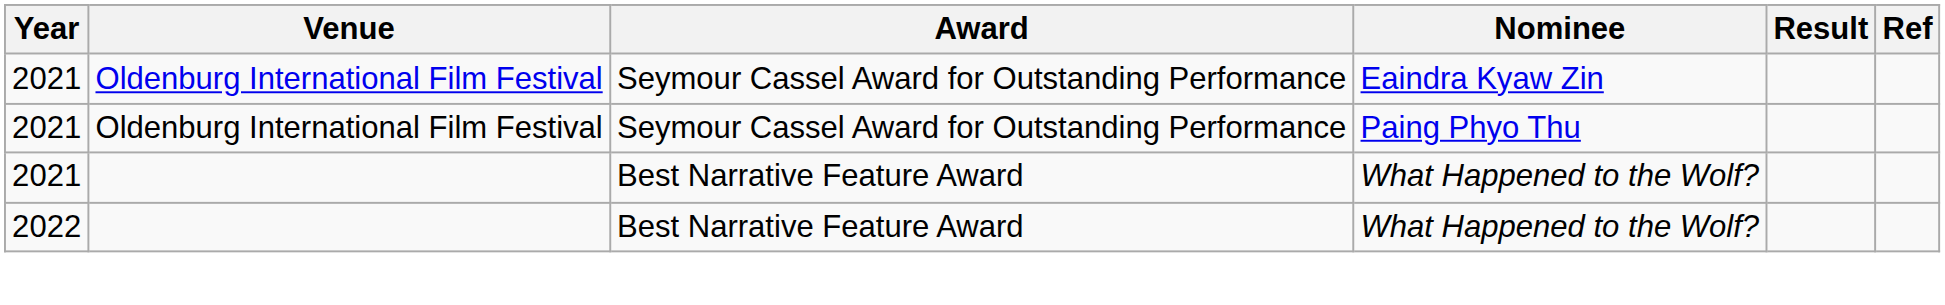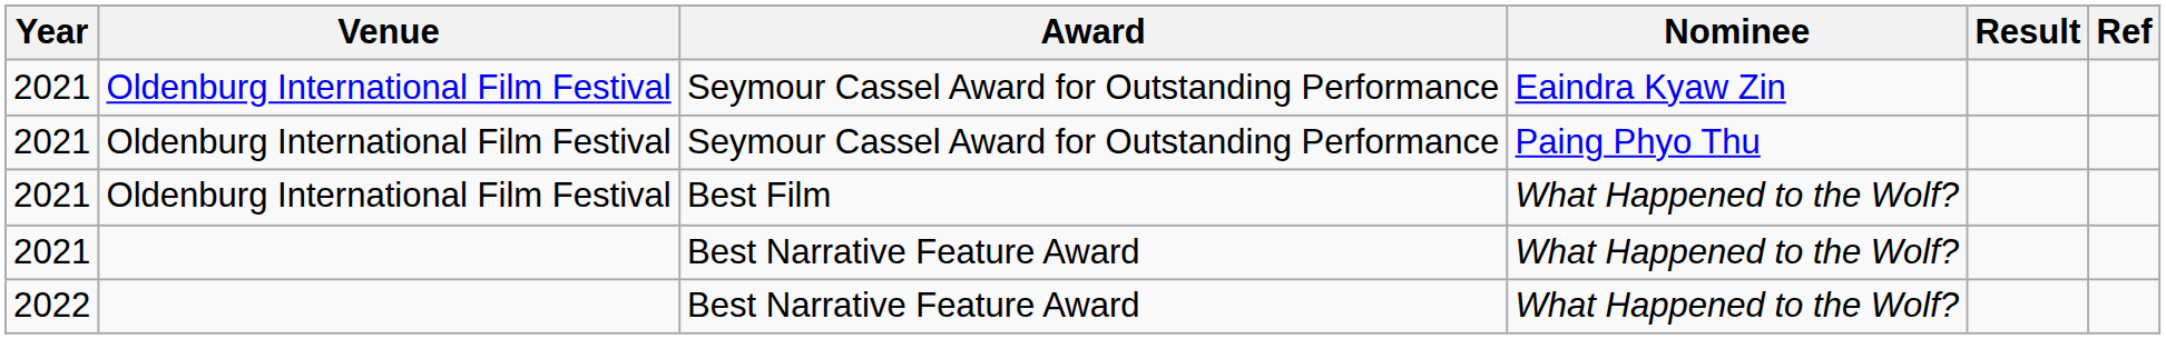 <table class="wikitable">
 <tr>
 <th>Year</th>
 <th>Venue</th>
 <th>Award</th>
 <th>Nominee</th>
 <th>Result</th>
 <th>Ref</th>
 </tr>
 <tr>
 <td>2021</td>
 <td><a href='#'>Oldenburg International Film Festival</a></td>
 <td>Seymour Cassel Award for Outstanding Performance</td>
 <td><a href='#'>Eaindra Kyaw Zin</a></td>
 <td></td>
 <td></td>
 </tr>
 <tr>
 <td>2021</td>
 <td>Oldenburg International Film Festival</td>
 <td>Seymour Cassel Award for Outstanding Performance</td>
 <td><a href='#'>Paing Phyo Thu</a></td>
 <td></td>
 <td></td>
 </tr>
 <tr>
 <td>2021</td>
+<td>Oldenburg International Film Festival</td>
+<td>Best Film</td>
+<td><em>What Happened to the Wolf?</em></td>
+<td></td>
+<td></td>
+</tr>
+<tr>
+<td>2021</td>
 <td></td>
 <td>Best Narrative Feature Award</td>
 <td><em>What Happened to the Wolf?</em></td>
 <td></td>
 <td></td>
 </tr>
 <tr>
 <td>2022</td>
 <td></td>
 <td>Best Narrative Feature Award</td>
 <td><em>What Happened to the Wolf?</em></td>
 <td></td>
 <td></td>
 </tr>
 </table>
